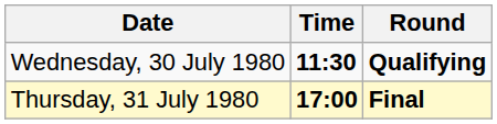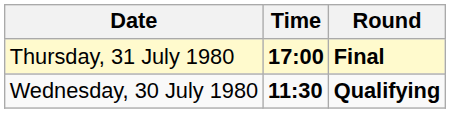 <table class="wikitable">
 <tr>
 <th>Date</th>
 <th>Time</th>
 <th>Round</th>
 </tr>
+<tr style=background:lemonchiffon>
+<td>Thursday, 31 July 1980</td>
+<td><strong>17:00</strong></td>
+<td><strong>Final</strong></td>
+</tr>
 <tr>
 <td>Wednesday, 30 July 1980</td>
 <td><strong>11:30</strong></td>
 <td><strong>Qualifying</strong></td>
 </tr>
-<tr style=background:lemonchiffon>
-<td>Thursday, 31 July 1980</td>
-<td><strong>17:00</strong></td>
-<td><strong>Final</strong></td>
-</tr>
 </table>
